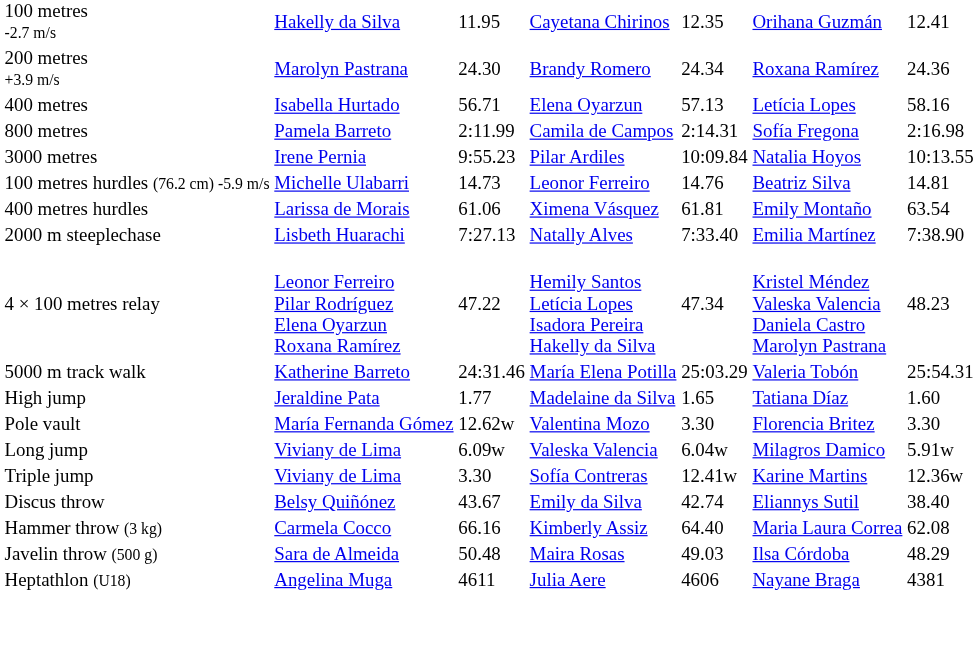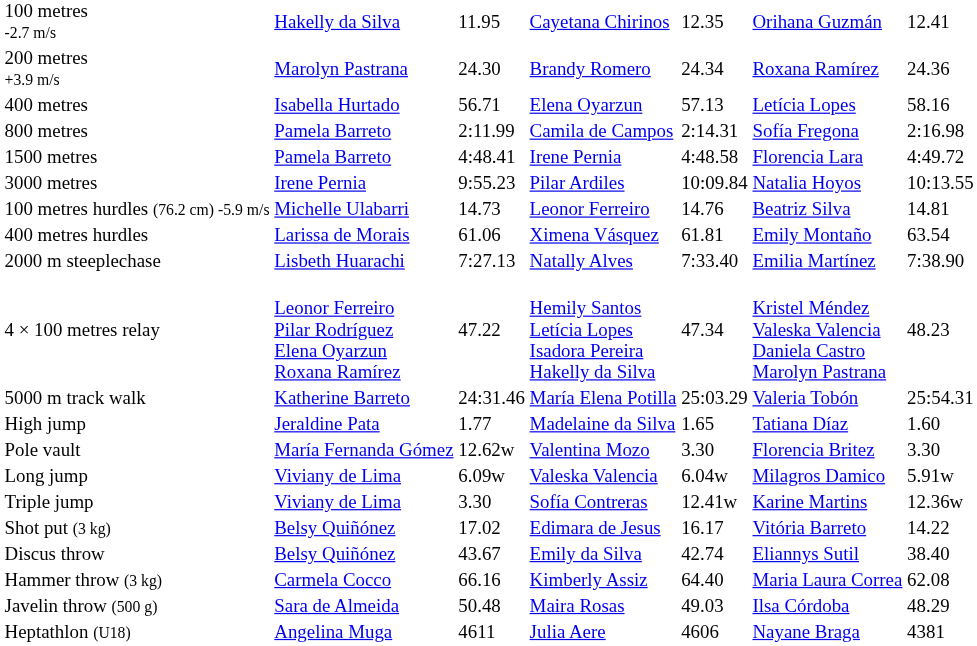 <table>
 <tr>
 <td>100 metres<br><small>-2.7 m/s</small></td>
 <td><a href='#'>Hakelly da Silva</a><br></td>
 <td>11.95</td>
 <td><a href='#'>Cayetana Chirinos</a><br></td>
 <td>12.35</td>
 <td><a href='#'>Orihana Guzmán</a><br></td>
 <td>12.41</td>
 </tr>
 <tr>
 <td>200 metres<br><small>+3.9 m/s</small></td>
 <td><a href='#'>Marolyn Pastrana</a><br></td>
 <td>24.30</td>
 <td><a href='#'>Brandy Romero</a><br></td>
 <td>24.34</td>
 <td><a href='#'>Roxana Ramírez</a><br></td>
 <td>24.36</td>
 </tr>
 <tr>
 <td>400 metres</td>
 <td><a href='#'>Isabella Hurtado</a><br></td>
 <td>56.71</td>
 <td><a href='#'>Elena Oyarzun</a><br></td>
 <td>57.13</td>
 <td><a href='#'>Letícia Lopes</a><br></td>
 <td>58.16</td>
 </tr>
 <tr>
 <td>800 metres</td>
 <td><a href='#'>Pamela Barreto</a><br></td>
 <td>2:11.99</td>
 <td><a href='#'>Camila de Campos</a><br></td>
 <td>2:14.31</td>
 <td><a href='#'>Sofía Fregona</a><br></td>
 <td>2:16.98</td>
+</tr>
+<tr>
+<td>1500 metres</td>
+<td><a href='#'>Pamela Barreto</a><br></td>
+<td>4:48.41</td>
+<td><a href='#'>Irene Pernia</a><br></td>
+<td>4:48.58</td>
+<td><a href='#'>Florencia Lara</a><br></td>
+<td>4:49.72</td>
 </tr>
 <tr>
 <td>3000 metres</td>
 <td><a href='#'>Irene Pernia</a><br></td>
 <td>9:55.23</td>
 <td><a href='#'>Pilar Ardiles</a><br></td>
 <td>10:09.84</td>
 <td><a href='#'>Natalia Hoyos</a><br></td>
 <td>10:13.55</td>
 </tr>
 <tr>
 <td>100 metres hurdles <small>(76.2 cm) -5.9 m/s</small></td>
 <td><a href='#'>Michelle Ulabarri</a><br></td>
 <td>14.73</td>
 <td><a href='#'>Leonor Ferreiro</a><br></td>
 <td>14.76</td>
 <td><a href='#'>Beatriz Silva</a><br></td>
 <td>14.81</td>
 </tr>
 <tr>
 <td>400 metres hurdles</td>
 <td><a href='#'>Larissa de Morais</a><br></td>
 <td>61.06</td>
 <td><a href='#'>Ximena Vásquez</a><br></td>
 <td>61.81</td>
 <td><a href='#'>Emily Montaño</a><br></td>
 <td>63.54</td>
 </tr>
 <tr>
 <td>2000 m steeplechase</td>
 <td><a href='#'>Lisbeth Huarachi</a><br></td>
 <td>7:27.13</td>
 <td><a href='#'>Natally Alves</a><br></td>
 <td>7:33.40</td>
 <td><a href='#'>Emilia Martínez</a><br></td>
 <td>7:38.90</td>
 </tr>
 <tr>
 <td>4 × 100 metres relay</td>
 <td><br><a href='#'>Leonor Ferreiro</a><br><a href='#'>Pilar Rodríguez</a><br><a href='#'>Elena Oyarzun</a><br><a href='#'>Roxana Ramírez</a></td>
 <td>47.22</td>
 <td><br><a href='#'>Hemily Santos</a><br><a href='#'>Letícia Lopes</a><br><a href='#'>Isadora Pereira</a><br><a href='#'>Hakelly da Silva</a></td>
 <td>47.34</td>
 <td><br><a href='#'>Kristel Méndez</a><br><a href='#'>Valeska Valencia</a><br><a href='#'>Daniela Castro</a><br><a href='#'>Marolyn Pastrana</a></td>
 <td>48.23</td>
 </tr>
 <tr>
 <td>5000 m track walk</td>
 <td><a href='#'>Katherine Barreto</a><br></td>
 <td>24:31.46</td>
 <td><a href='#'>María Elena Potilla</a><br></td>
 <td>25:03.29</td>
 <td><a href='#'>Valeria Tobón</a><br></td>
 <td>25:54.31</td>
 </tr>
 <tr>
 <td>High jump</td>
 <td><a href='#'>Jeraldine Pata</a><br></td>
 <td>1.77</td>
 <td><a href='#'>Madelaine da Silva</a><br></td>
 <td>1.65</td>
 <td><a href='#'>Tatiana Díaz</a><br></td>
 <td>1.60</td>
 </tr>
 <tr>
 <td>Pole vault</td>
 <td><a href='#'>María Fernanda Gómez</a><br></td>
 <td>12.62w</td>
 <td><a href='#'>Valentina Mozo</a><br></td>
 <td>3.30</td>
 <td><a href='#'>Florencia Britez</a><br></td>
 <td>3.30</td>
 </tr>
 <tr>
 <td>Long jump</td>
 <td><a href='#'>Viviany de Lima</a><br></td>
 <td>6.09w</td>
 <td><a href='#'>Valeska Valencia</a><br></td>
 <td>6.04w</td>
 <td><a href='#'>Milagros Damico</a><br></td>
 <td>5.91w</td>
 </tr>
 <tr>
 <td>Triple jump</td>
 <td><a href='#'>Viviany de Lima</a><br></td>
 <td>3.30</td>
 <td><a href='#'>Sofía Contreras</a><br></td>
 <td>12.41w</td>
 <td><a href='#'>Karine Martins</a><br></td>
 <td>12.36w</td>
 </tr>
 <tr>
+<td>Shot put <small>(3 kg)</small></td>
+<td><a href='#'>Belsy Quiñónez</a><br></td>
+<td>17.02</td>
+<td><a href='#'>Edimara de Jesus</a><br></td>
+<td>16.17</td>
+<td><a href='#'>Vitória Barreto</a><br></td>
+<td>14.22</td>
+</tr>
+<tr>
 <td>Discus throw</td>
 <td><a href='#'>Belsy Quiñónez</a><br></td>
 <td>43.67</td>
 <td><a href='#'>Emily da Silva</a><br></td>
 <td>42.74</td>
 <td><a href='#'>Eliannys Sutil</a><br></td>
 <td>38.40</td>
 </tr>
 <tr>
 <td>Hammer throw <small>(3 kg)</small></td>
 <td><a href='#'>Carmela Cocco</a><br></td>
 <td>66.16</td>
 <td><a href='#'>Kimberly Assiz</a><br></td>
 <td>64.40</td>
 <td><a href='#'>Maria Laura Correa</a><br></td>
 <td>62.08</td>
 </tr>
 <tr>
 <td>Javelin throw <small>(500 g)</small></td>
 <td><a href='#'>Sara de Almeida</a><br></td>
 <td>50.48</td>
 <td><a href='#'>Maira Rosas</a><br></td>
 <td>49.03</td>
 <td><a href='#'>Ilsa Córdoba</a><br></td>
 <td>48.29</td>
 </tr>
 <tr>
 <td>Heptathlon <small>(U18)</small></td>
 <td><a href='#'>Angelina Muga</a><br></td>
 <td>4611</td>
 <td><a href='#'>Julia Aere</a><br></td>
 <td>4606</td>
 <td><a href='#'>Nayane Braga</a><br></td>
 <td>4381</td>
 </tr>
 </table>
